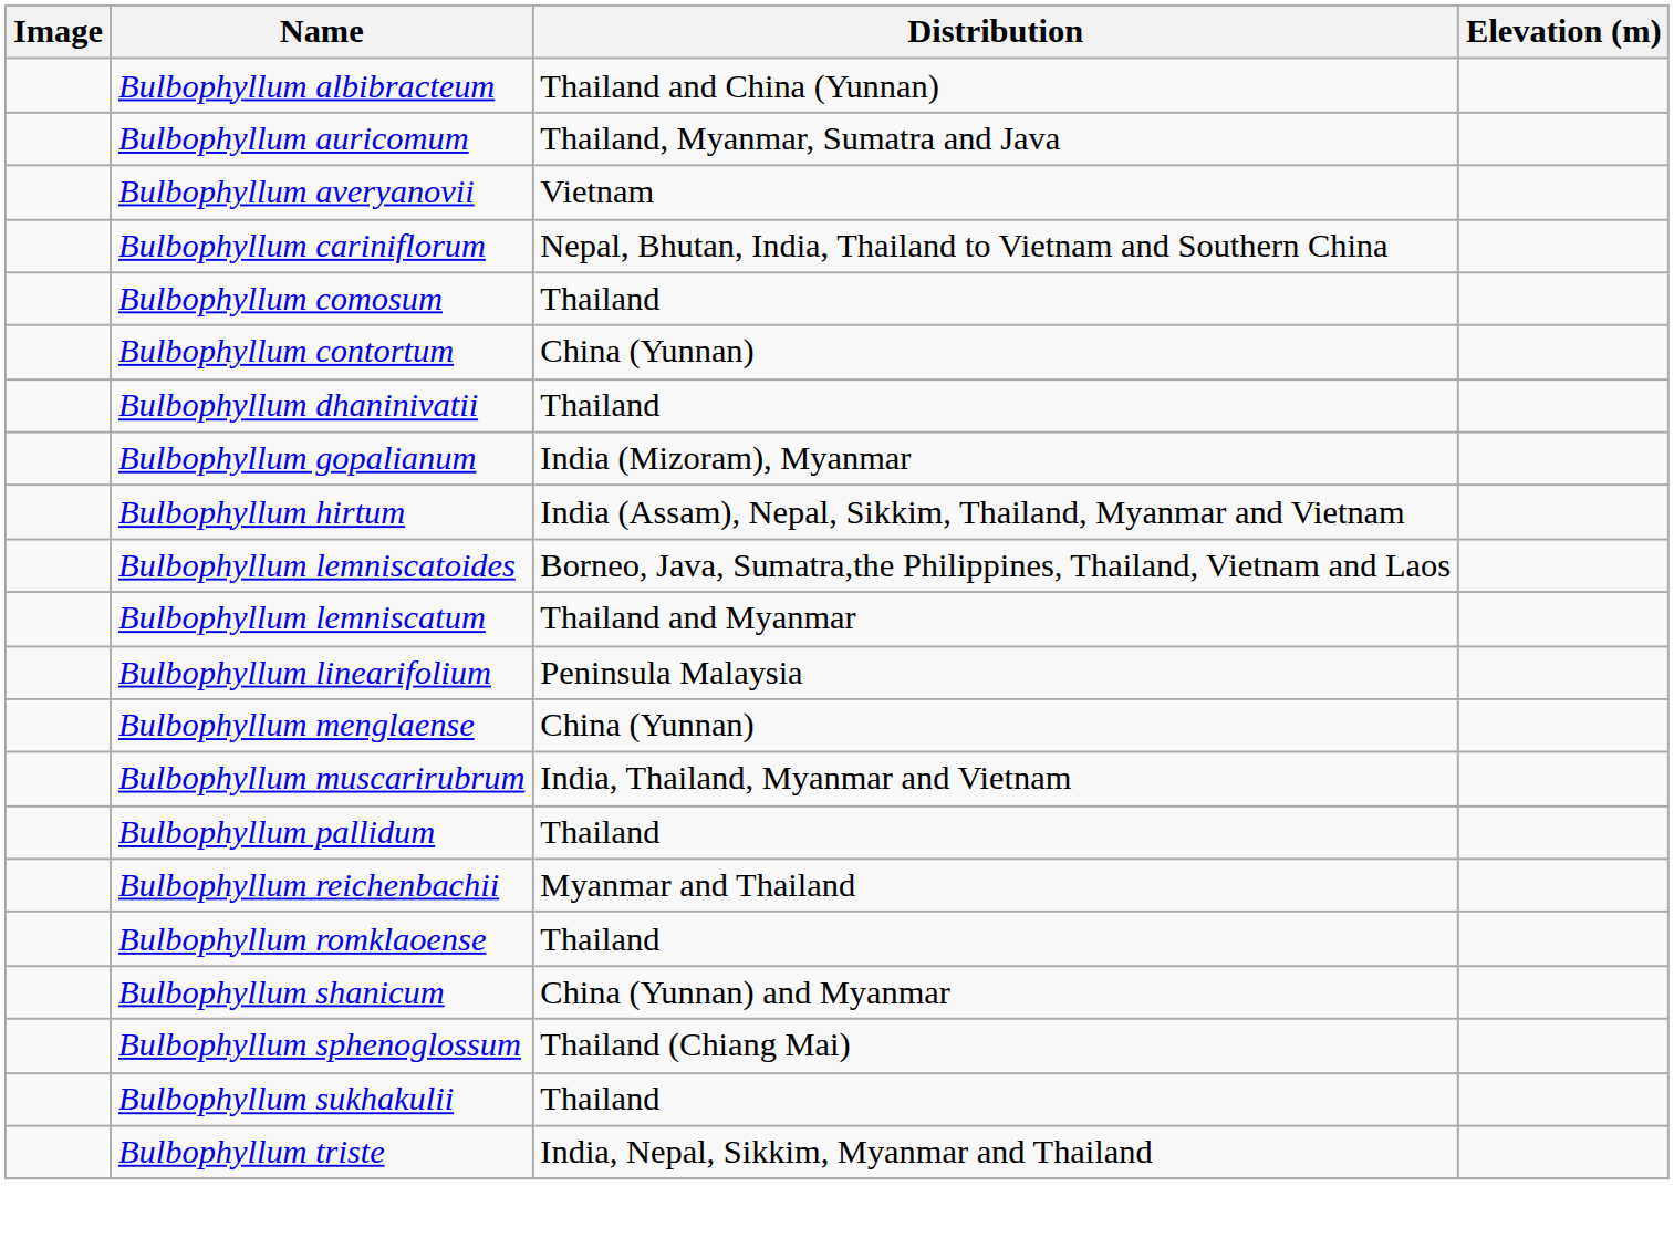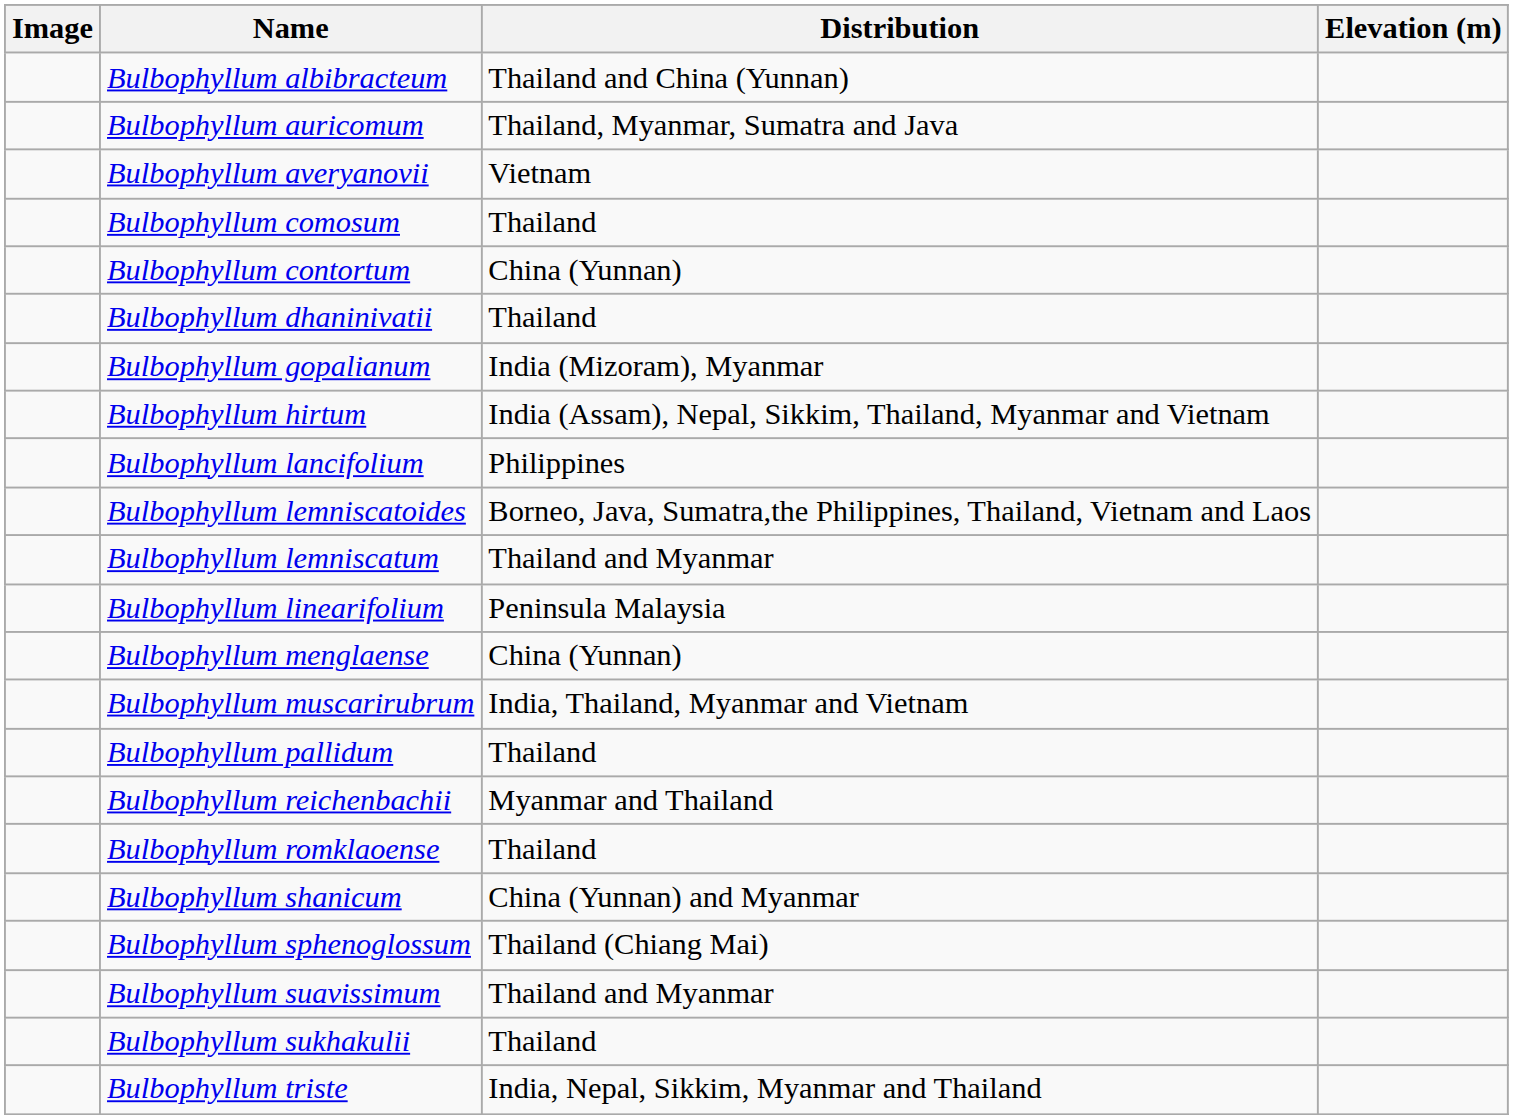 <table class="wikitable collapsible">
 <tr>
 <th>Image</th>
 <th>Name</th>
 <th>Distribution</th>
 <th>Elevation (m)</th>
 </tr>
 <tr>
 <td></td>
 <td><em><a href='#'>Bulbophyllum albibracteum</a></em> </td>
 <td>Thailand and China (Yunnan)</td>
 <td></td>
 </tr>
 <tr>
 <td></td>
 <td><em><a href='#'>Bulbophyllum auricomum</a></em> </td>
 <td>Thailand, Myanmar, Sumatra and Java</td>
 <td></td>
 </tr>
 <tr>
 <td></td>
 <td><em><a href='#'>Bulbophyllum averyanovii</a></em> </td>
 <td>Vietnam</td>
-<td></td>
-</tr>
-<tr>
-<td></td>
-<td><em><a href='#'>Bulbophyllum cariniflorum</a></em> </td>
-<td>Nepal, Bhutan, India, Thailand to Vietnam and Southern China</td>
 <td></td>
 </tr>
 <tr>
 <td></td>
 <td><em><a href='#'>Bulbophyllum comosum</a></em> </td>
 <td>Thailand</td>
 <td></td>
 </tr>
 <tr>
 <td></td>
 <td><em><a href='#'>Bulbophyllum contortum</a></em> </td>
 <td>China (Yunnan)</td>
 <td></td>
 </tr>
 <tr>
 <td></td>
 <td><em><a href='#'>Bulbophyllum dhaninivatii</a></em> </td>
 <td>Thailand</td>
 <td></td>
 </tr>
 <tr>
 <td></td>
 <td><em><a href='#'>Bulbophyllum gopalianum</a></em> </td>
 <td>India (Mizoram), Myanmar</td>
 <td></td>
 </tr>
 <tr>
 <td></td>
 <td><em><a href='#'>Bulbophyllum hirtum</a></em> </td>
 <td>India (Assam), Nepal, Sikkim, Thailand, Myanmar and Vietnam</td>
+<td></td>
+</tr>
+<tr>
+<td></td>
+<td><em><a href='#'>Bulbophyllum lancifolium</a></em> </td>
+<td>Philippines</td>
 <td></td>
 </tr>
 <tr>
 <td></td>
 <td><em><a href='#'>Bulbophyllum lemniscatoides</a></em> </td>
 <td>Borneo, Java, Sumatra,the Philippines, Thailand, Vietnam and Laos</td>
 <td></td>
 </tr>
 <tr>
 <td></td>
 <td><em><a href='#'>Bulbophyllum lemniscatum</a></em> </td>
 <td>Thailand and Myanmar</td>
 <td></td>
 </tr>
 <tr>
 <td></td>
 <td><em><a href='#'>Bulbophyllum linearifolium</a></em> </td>
 <td>Peninsula Malaysia</td>
 <td></td>
 </tr>
 <tr>
 <td></td>
 <td><em><a href='#'>Bulbophyllum menglaense</a></em> </td>
 <td>China (Yunnan)</td>
 <td></td>
 </tr>
 <tr>
 <td></td>
 <td><em><a href='#'>Bulbophyllum muscarirubrum</a></em> </td>
 <td>India, Thailand, Myanmar and Vietnam</td>
 <td></td>
 </tr>
 <tr>
 <td></td>
 <td><em><a href='#'>Bulbophyllum pallidum</a></em> </td>
 <td>Thailand</td>
 <td></td>
 </tr>
 <tr>
 <td></td>
 <td><em><a href='#'>Bulbophyllum reichenbachii</a></em> </td>
 <td>Myanmar and Thailand</td>
 <td></td>
 </tr>
 <tr>
 <td></td>
 <td><em><a href='#'>Bulbophyllum romklaoense</a></em> </td>
 <td>Thailand</td>
 <td></td>
 </tr>
 <tr>
 <td></td>
 <td><em><a href='#'>Bulbophyllum shanicum</a></em> </td>
 <td>China (Yunnan) and Myanmar</td>
 <td></td>
 </tr>
 <tr>
 <td></td>
 <td><em><a href='#'>Bulbophyllum sphenoglossum</a></em> </td>
 <td>Thailand (Chiang Mai)</td>
 <td></td>
 </tr>
 <tr>
 <td></td>
+<td><em><a href='#'>Bulbophyllum suavissimum</a></em> </td>
+<td>Thailand and Myanmar</td>
+<td></td>
+</tr>
+<tr>
+<td></td>
 <td><em><a href='#'>Bulbophyllum sukhakulii</a></em> </td>
 <td>Thailand</td>
 <td></td>
 </tr>
 <tr>
 <td></td>
 <td><em><a href='#'>Bulbophyllum triste</a></em> </td>
 <td>India, Nepal, Sikkim, Myanmar and Thailand</td>
 <td></td>
 </tr>
 <tr>
 </tr>
 </table>
